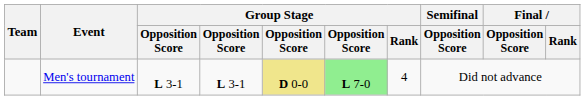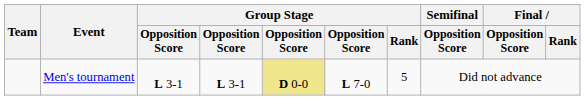 <table class="wikitable" style="font-size:90%">
 <tr>
 <th rowspan="2">Team</th>
 <th rowspan="2">Event</th>
 <th colspan="5">Group Stage</th>
 <th>Semifinal</th>
 <th colspan="2">Final / </th>
 </tr>
 <tr style="font-size:95%">
 <th>Opposition<br>Score</th>
 <th>Opposition<br>Score</th>
 <th>Opposition<br>Score</th>
 <th>Opposition<br>Score</th>
 <th>Rank</th>
 <th>Opposition<br>Score</th>
 <th>Opposition<br>Score</th>
 <th>Rank</th>
 </tr>
 <tr align="center">
 <td align="left"></td>
 <td align="left"><a href='#'>Men's tournament</a></td>
 <td><br> <strong>L</strong> 3-1</td>
 <td><br> <strong>L</strong> 3-1</td>
 <td style="background: khaki;"><br> <strong>D</strong> 0-0</td>
-<td style="background: lightgreen;"><br> <strong>L</strong> 7-0</td>
-<td>4</td>
+<td><br> <strong>L</strong> 7-0</td>
+<td>5</td>
 <td colspan="3">Did not advance</td>
 </tr>
 </table>
